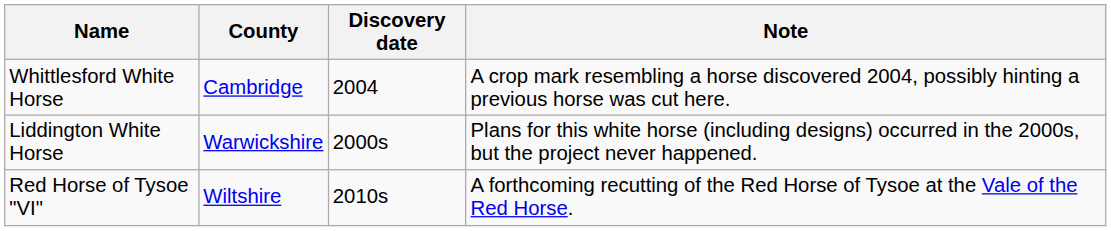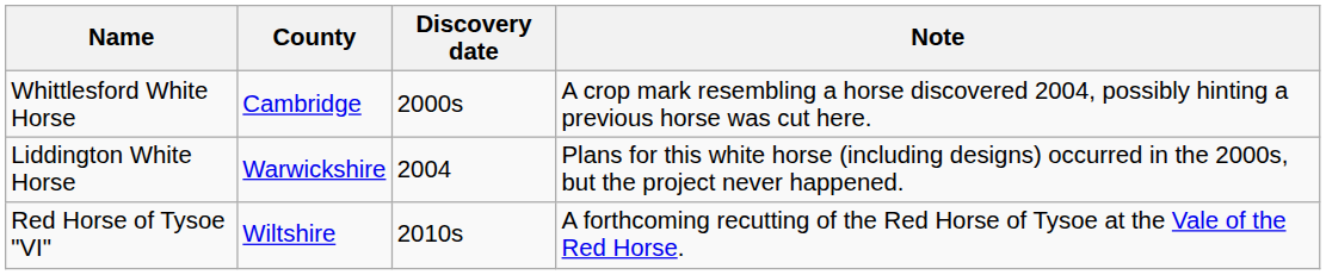 <table class="wikitable">
 <tr>
 <th>Name</th>
 <th>County</th>
 <th>Discovery date</th>
 <th>Note</th>
 </tr>
 <tr>
 <td>Whittlesford White Horse</td>
 <td><a href='#'>Cambridge</a></td>
-<td>2004</td>
+<td>2000s</td>
 <td>A crop mark resembling a horse discovered 2004, possibly hinting a previous horse was cut here.</td>
 </tr>
 <tr>
 <td>Liddington White Horse</td>
 <td><a href='#'>Warwickshire</a></td>
-<td>2000s</td>
+<td>2004</td>
 <td>Plans for this white horse (including designs) occurred in the 2000s, but the project never happened.</td>
 </tr>
 <tr>
 <td>Red Horse of Tysoe "VI"</td>
 <td><a href='#'>Wiltshire</a></td>
 <td>2010s</td>
 <td>A forthcoming recutting of the Red Horse of Tysoe at the <a href='#'>Vale of the Red Horse</a>.</td>
 </tr>
 </table>
